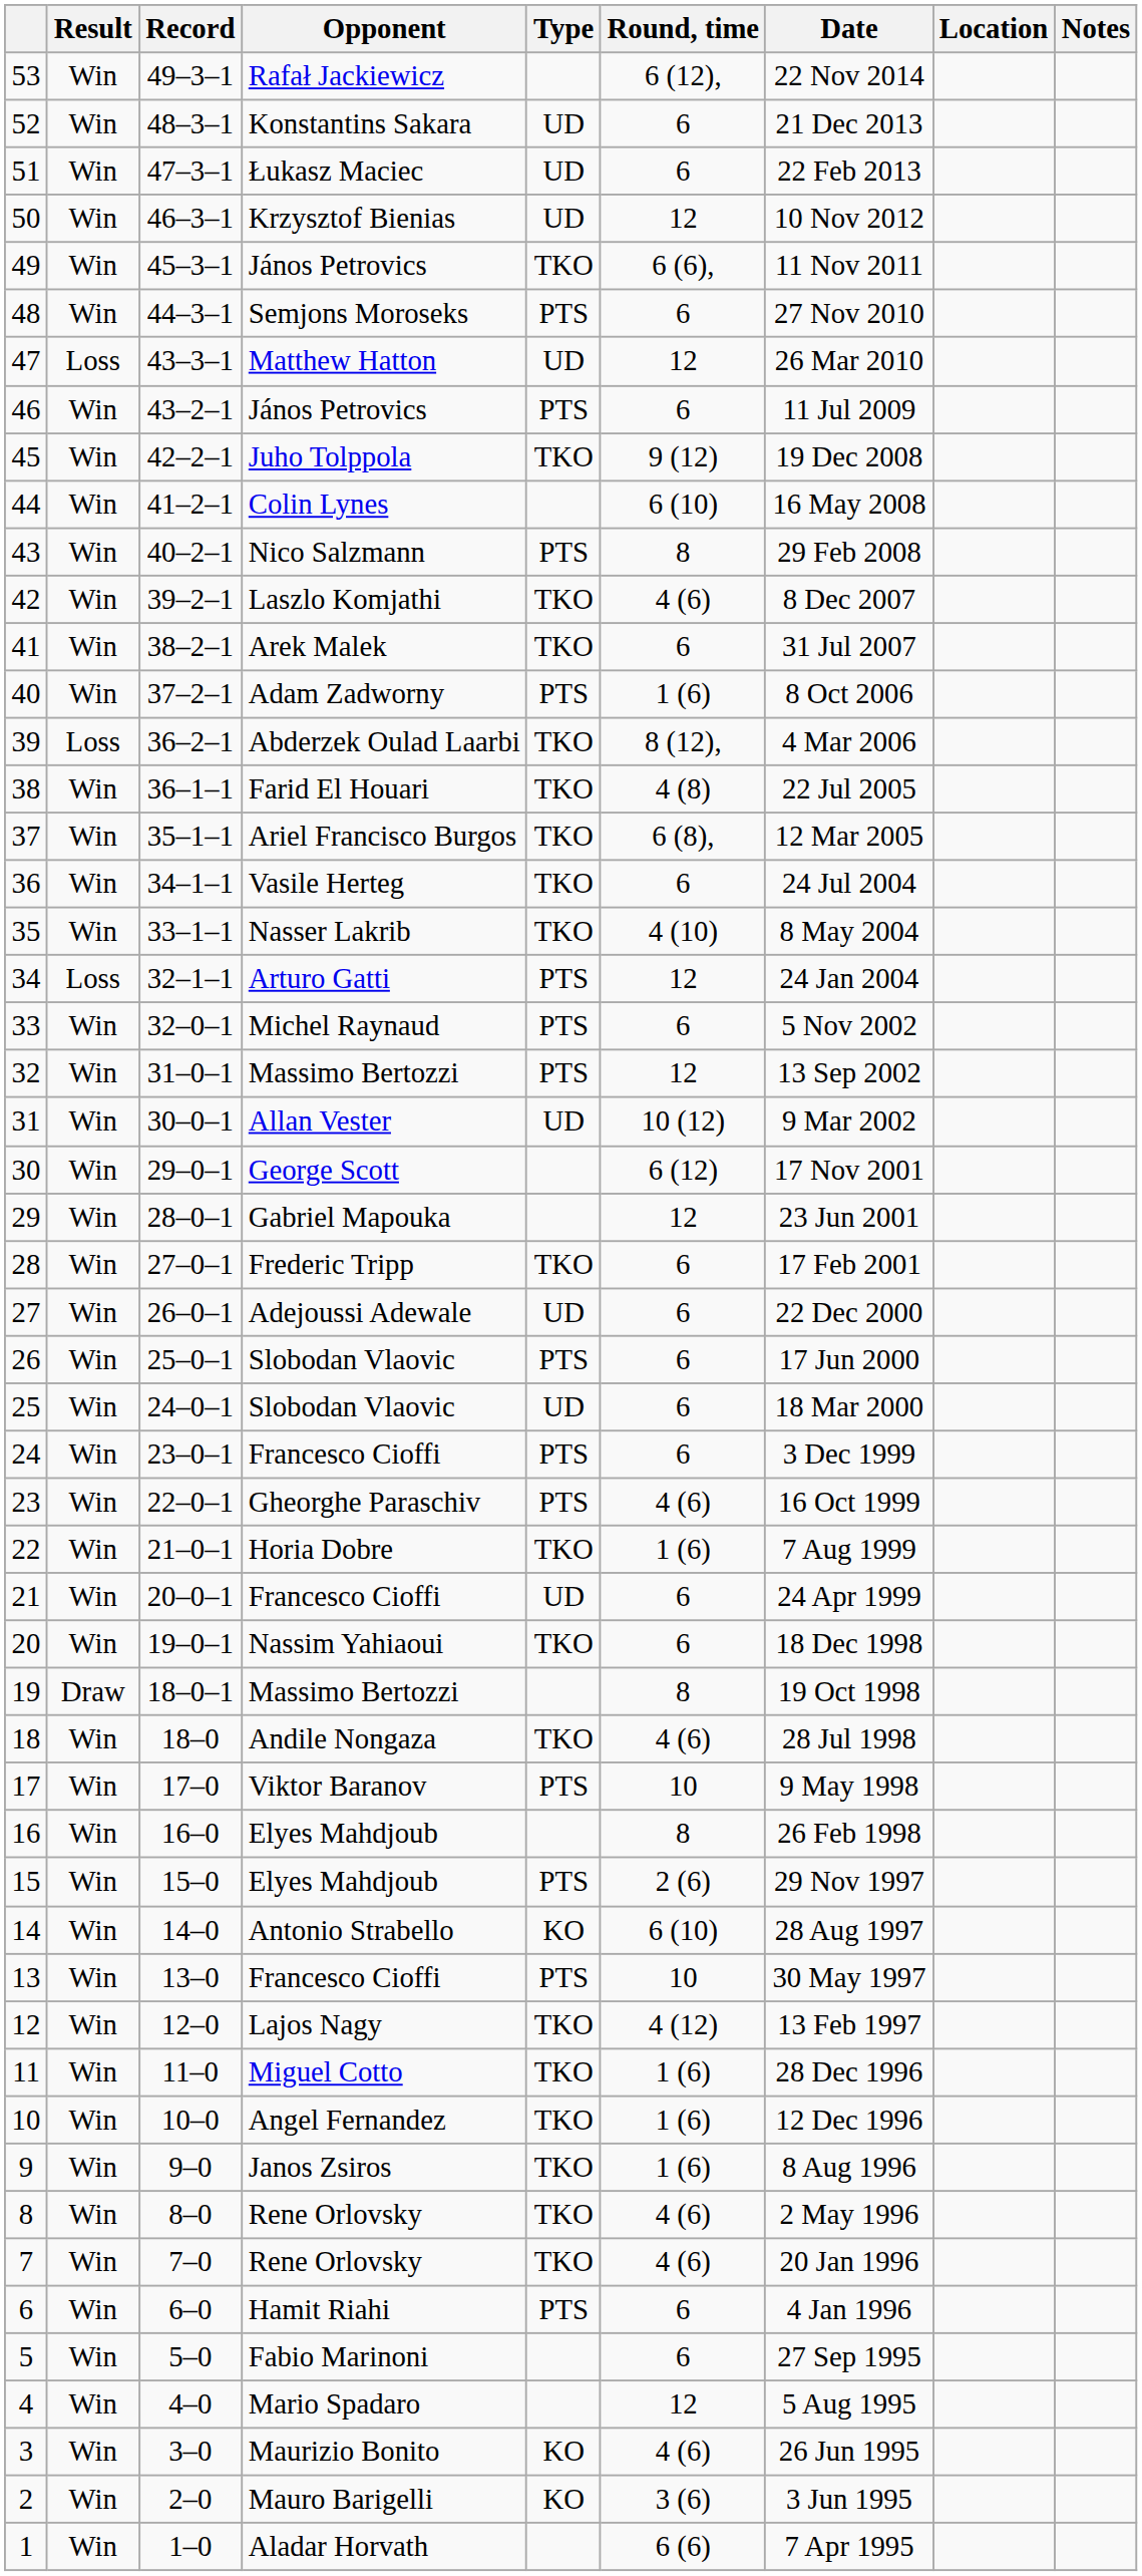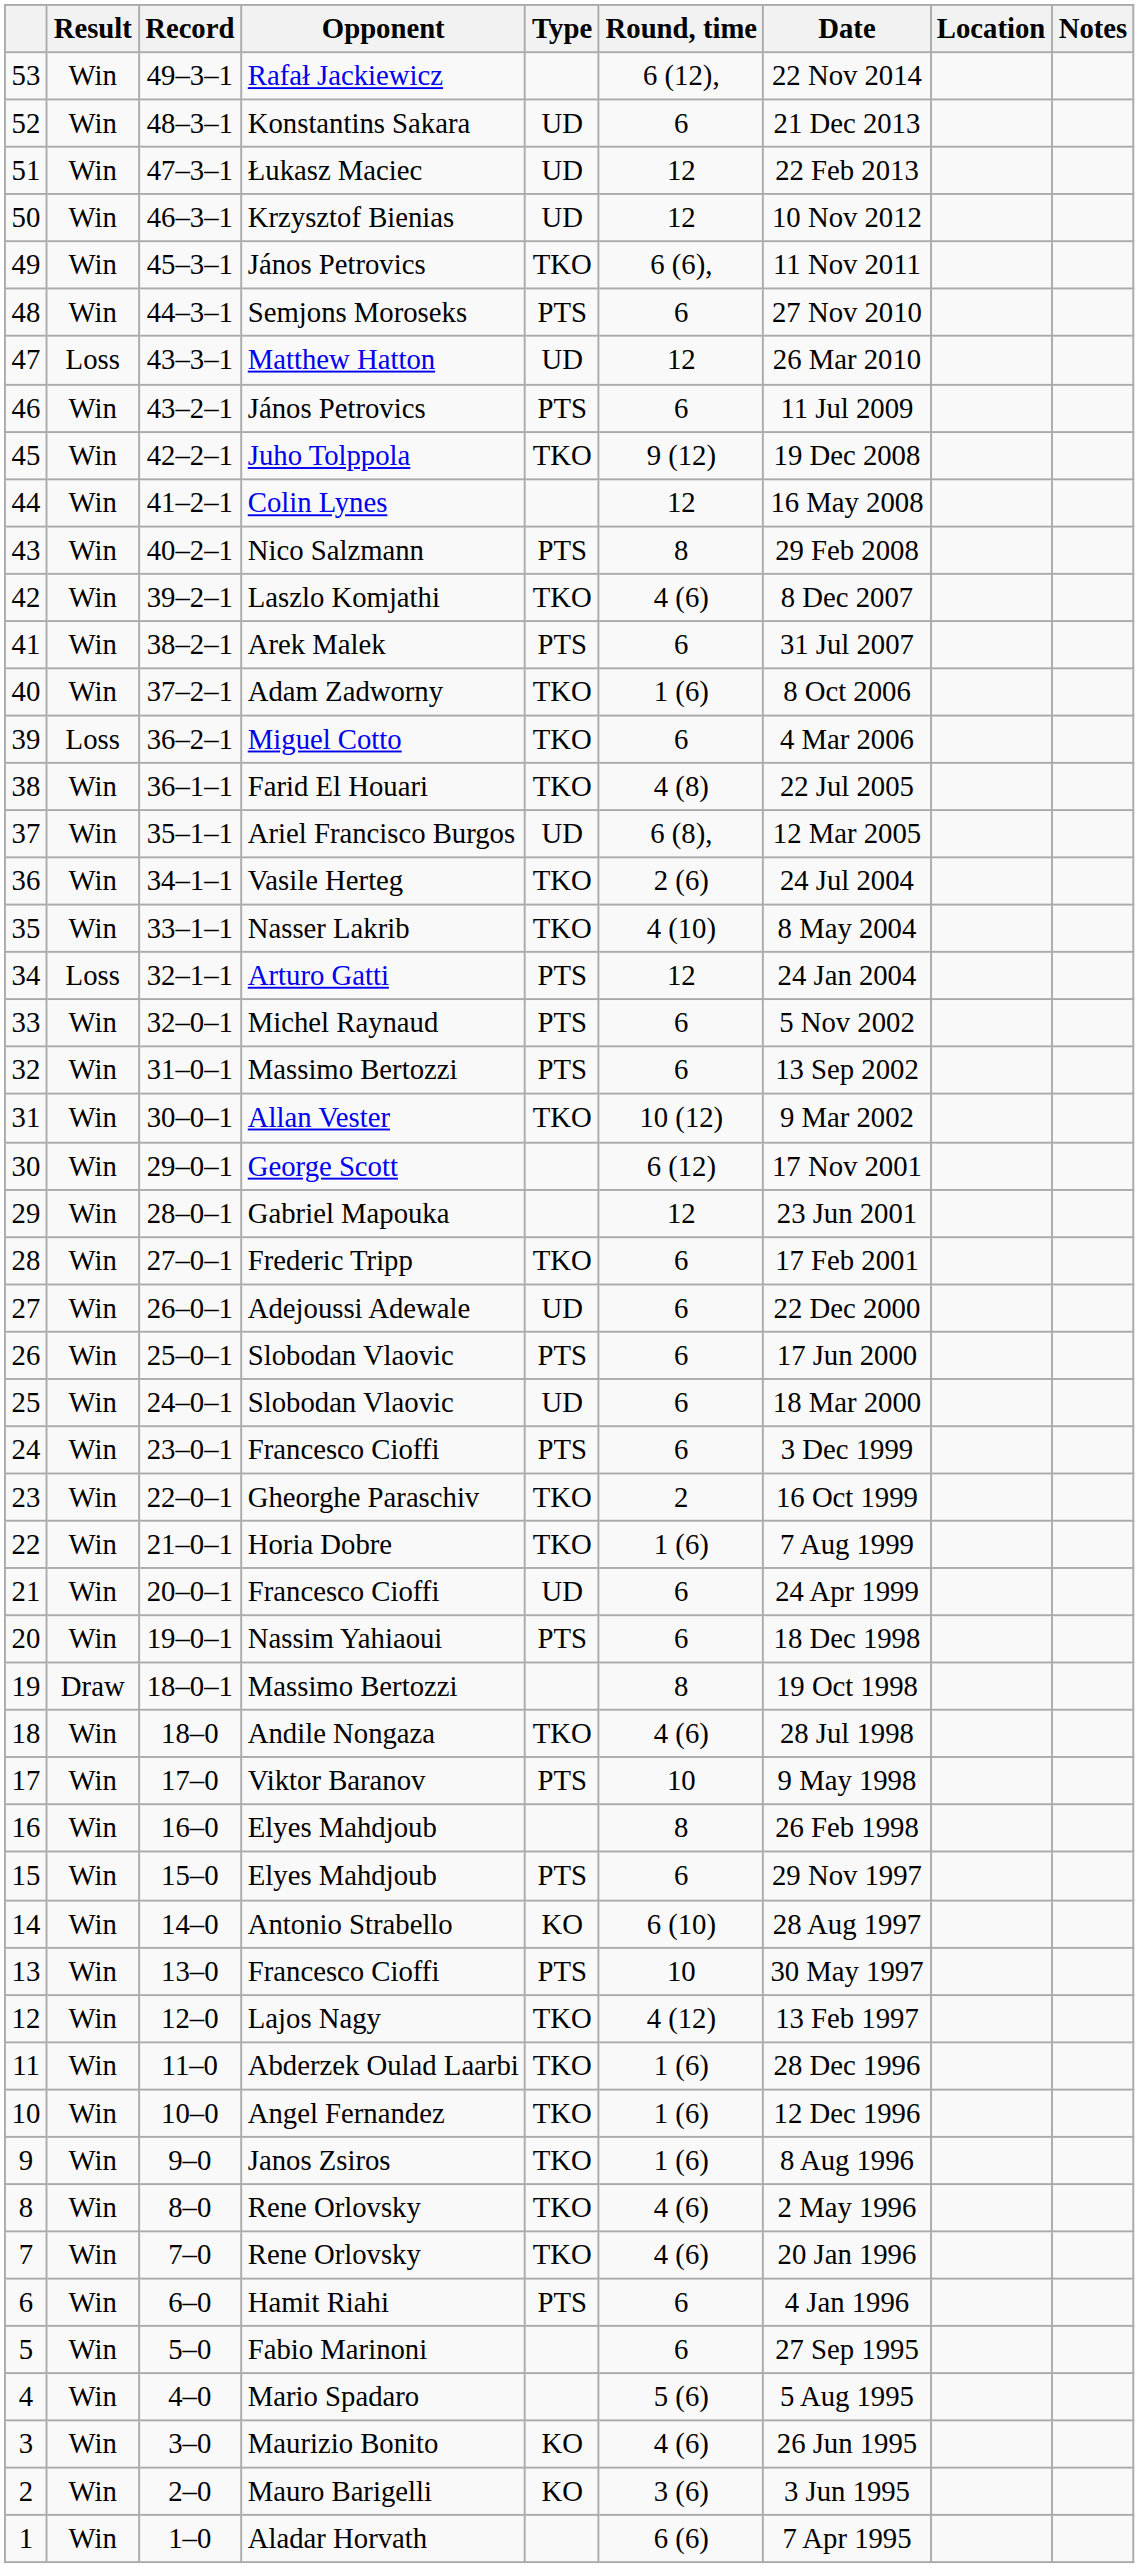 <table class="wikitable" style="text-align:center; font-size:95%">
 <tr>
 <th></th>
 <th>Result</th>
 <th>Record</th>
 <th>Opponent</th>
 <th>Type</th>
 <th>Round, time</th>
 <th>Date</th>
 <th>Location</th>
 <th>Notes</th>
 </tr>
 <tr>
 <td>53</td>
 <td>Win</td>
 <td>49–3–1</td>
 <td style="text-align:left;"><a href='#'>Rafał Jackiewicz</a></td>
 <td></td>
 <td>6 (12), </td>
 <td>22 Nov 2014</td>
 <td style="text-align:left;"></td>
 <td style="text-align:left;"></td>
 </tr>
 <tr>
 <td>52</td>
 <td>Win</td>
 <td>48–3–1</td>
 <td style="text-align:left;">Konstantins Sakara</td>
 <td>UD</td>
 <td>6</td>
 <td>21 Dec 2013</td>
 <td style="text-align:left;"></td>
 <td></td>
 </tr>
 <tr>
 <td>51</td>
 <td>Win</td>
 <td>47–3–1</td>
 <td style="text-align:left;">Łukasz Maciec</td>
 <td>UD</td>
-<td>6</td>
+<td>12</td>
 <td>22 Feb 2013</td>
 <td style="text-align:left;"></td>
 <td style="text-align:left;"></td>
 </tr>
 <tr>
 <td>50</td>
 <td>Win</td>
 <td>46–3–1</td>
 <td style="text-align:left;">Krzysztof Bienias</td>
 <td>UD</td>
 <td>12</td>
 <td>10 Nov 2012</td>
 <td style="text-align:left;"></td>
 <td style="text-align:left;"></td>
 </tr>
 <tr>
 <td>49</td>
 <td>Win</td>
 <td>45–3–1</td>
 <td style="text-align:left;">János Petrovics</td>
 <td>TKO</td>
 <td>6 (6), </td>
 <td>11 Nov 2011</td>
 <td style="text-align:left;"></td>
 <td></td>
 </tr>
 <tr>
 <td>48</td>
 <td>Win</td>
 <td>44–3–1</td>
 <td style="text-align:left;">Semjons Moroseks</td>
 <td>PTS</td>
 <td>6</td>
 <td>27 Nov 2010</td>
 <td style="text-align:left;"></td>
 <td></td>
 </tr>
 <tr>
 <td>47</td>
 <td>Loss</td>
 <td>43–3–1</td>
 <td style="text-align:left;"><a href='#'>Matthew Hatton</a></td>
 <td>UD</td>
 <td>12</td>
 <td>26 Mar 2010</td>
 <td style="text-align:left;"></td>
 <td style="text-align:left;"></td>
 </tr>
 <tr>
 <td>46</td>
 <td>Win</td>
 <td>43–2–1</td>
 <td style="text-align:left;">János Petrovics</td>
 <td>PTS</td>
 <td>6</td>
 <td>11 Jul 2009</td>
 <td style="text-align:left;"></td>
 <td></td>
 </tr>
 <tr>
 <td>45</td>
 <td>Win</td>
 <td>42–2–1</td>
 <td style="text-align:left;"><a href='#'>Juho Tolppola</a></td>
 <td>TKO</td>
 <td>9 (12)</td>
 <td>19 Dec 2008</td>
 <td style="text-align:left;"></td>
 <td style="text-align:left;"></td>
 </tr>
 <tr>
 <td>44</td>
 <td>Win</td>
 <td>41–2–1</td>
 <td style="text-align:left;"><a href='#'>Colin Lynes</a></td>
 <td></td>
-<td>6 (10)</td>
+<td>12</td>
 <td>16 May 2008</td>
 <td style="text-align:left;"></td>
 <td style="text-align:left;"></td>
 </tr>
 <tr>
 <td>43</td>
 <td>Win</td>
 <td>40–2–1</td>
 <td style="text-align:left;">Nico Salzmann</td>
 <td>PTS</td>
 <td>8</td>
 <td>29 Feb 2008</td>
 <td style="text-align:left;"></td>
 <td></td>
 </tr>
 <tr>
 <td>42</td>
 <td>Win</td>
 <td>39–2–1</td>
 <td style="text-align:left;">Laszlo Komjathi</td>
 <td>TKO</td>
 <td>4 (6)</td>
 <td>8 Dec 2007</td>
 <td style="text-align:left;"></td>
 <td></td>
 </tr>
 <tr>
 <td>41</td>
 <td>Win</td>
 <td>38–2–1</td>
 <td style="text-align:left;">Arek Malek</td>
-<td>TKO</td>
+<td>PTS</td>
 <td>6</td>
 <td>31 Jul 2007</td>
 <td style="text-align:left;"></td>
 <td></td>
 </tr>
 <tr>
 <td>40</td>
 <td>Win</td>
 <td>37–2–1</td>
 <td style="text-align:left;">Adam Zadworny</td>
-<td>PTS</td>
+<td>TKO</td>
 <td>1 (6)</td>
 <td>8 Oct 2006</td>
 <td style="text-align:left;"></td>
 <td></td>
 </tr>
 <tr>
 <td>39</td>
 <td>Loss</td>
 <td>36–2–1</td>
-<td style="text-align:left;">Abderzek Oulad Laarbi</td>
+<td style="text-align:left;"><a href='#'>Miguel Cotto</a></td>
 <td>TKO</td>
-<td>8 (12), </td>
+<td>6</td>
 <td>4 Mar 2006</td>
 <td style="text-align:left;"></td>
 <td style="text-align:left;"></td>
 </tr>
 <tr>
 <td>38</td>
 <td>Win</td>
 <td>36–1–1</td>
 <td style="text-align:left;">Farid El Houari</td>
 <td>TKO</td>
 <td>4 (8)</td>
 <td>22 Jul 2005</td>
 <td style="text-align:left;"></td>
 <td></td>
 </tr>
 <tr>
 <td>37</td>
 <td>Win</td>
 <td>35–1–1</td>
 <td style="text-align:left;">Ariel Francisco Burgos</td>
-<td>TKO</td>
+<td>UD</td>
 <td>6 (8), </td>
 <td>12 Mar 2005</td>
 <td style="text-align:left;"></td>
 <td></td>
 </tr>
 <tr>
 <td>36</td>
 <td>Win</td>
 <td>34–1–1</td>
 <td style="text-align:left;">Vasile Herteg</td>
 <td>TKO</td>
-<td>6</td>
+<td>2 (6)</td>
 <td>24 Jul 2004</td>
 <td style="text-align:left;"></td>
 <td></td>
 </tr>
 <tr>
 <td>35</td>
 <td>Win</td>
 <td>33–1–1</td>
 <td style="text-align:left;">Nasser Lakrib</td>
 <td>TKO</td>
 <td>4 (10)</td>
 <td>8 May 2004</td>
 <td style="text-align:left;"></td>
 <td></td>
 </tr>
 <tr>
 <td>34</td>
 <td>Loss</td>
 <td>32–1–1</td>
 <td style="text-align:left;"><a href='#'>Arturo Gatti</a></td>
 <td>PTS</td>
 <td>12</td>
 <td>24 Jan 2004</td>
 <td style="text-align:left;"></td>
 <td style="text-align:left;"></td>
 </tr>
 <tr>
 <td>33</td>
 <td>Win</td>
 <td>32–0–1</td>
 <td style="text-align:left;">Michel Raynaud</td>
 <td>PTS</td>
 <td>6</td>
 <td>5 Nov 2002</td>
 <td style="text-align:left;"></td>
 <td></td>
 </tr>
 <tr>
 <td>32</td>
 <td>Win</td>
 <td>31–0–1</td>
 <td style="text-align:left;">Massimo Bertozzi</td>
 <td>PTS</td>
-<td>12</td>
+<td>6</td>
 <td>13 Sep 2002</td>
 <td style="text-align:left;"></td>
 <td></td>
 </tr>
 <tr>
 <td>31</td>
 <td>Win</td>
 <td>30–0–1</td>
 <td style="text-align:left;"><a href='#'>Allan Vester</a></td>
-<td>UD</td>
+<td>TKO</td>
 <td>10 (12)</td>
 <td>9 Mar 2002</td>
 <td style="text-align:left;"></td>
 <td style="text-align:left;"></td>
 </tr>
 <tr>
 <td>30</td>
 <td>Win</td>
 <td>29–0–1</td>
 <td style="text-align:left;"><a href='#'>George Scott</a></td>
 <td></td>
 <td>6 (12)</td>
 <td>17 Nov 2001</td>
 <td style="text-align:left;"></td>
 <td style="text-align:left;"></td>
 </tr>
 <tr>
 <td>29</td>
 <td>Win</td>
 <td>28–0–1</td>
 <td style="text-align:left;">Gabriel Mapouka</td>
 <td></td>
 <td>12</td>
 <td>23 Jun 2001</td>
 <td style="text-align:left;"></td>
 <td style="text-align:left;"></td>
 </tr>
 <tr>
 <td>28</td>
 <td>Win</td>
 <td>27–0–1</td>
 <td style="text-align:left;">Frederic Tripp</td>
 <td>TKO</td>
 <td>6</td>
 <td>17 Feb 2001</td>
 <td style="text-align:left;"></td>
 <td></td>
 </tr>
 <tr>
 <td>27</td>
 <td>Win</td>
 <td>26–0–1</td>
 <td style="text-align:left;">Adejoussi Adewale</td>
 <td>UD</td>
 <td>6</td>
 <td>22 Dec 2000</td>
 <td style="text-align:left;"></td>
 <td></td>
 </tr>
 <tr>
 <td>26</td>
 <td>Win</td>
 <td>25–0–1</td>
 <td style="text-align:left;">Slobodan Vlaovic</td>
 <td>PTS</td>
 <td>6</td>
 <td>17 Jun 2000</td>
 <td style="text-align:left;"></td>
 <td></td>
 </tr>
 <tr>
 <td>25</td>
 <td>Win</td>
 <td>24–0–1</td>
 <td style="text-align:left;">Slobodan Vlaovic</td>
 <td>UD</td>
 <td>6</td>
 <td>18 Mar 2000</td>
 <td style="text-align:left;"></td>
 <td></td>
 </tr>
 <tr>
 <td>24</td>
 <td>Win</td>
 <td>23–0–1</td>
 <td style="text-align:left;">Francesco Cioffi</td>
 <td>PTS</td>
 <td>6</td>
 <td>3 Dec 1999</td>
 <td style="text-align:left;"></td>
 <td></td>
 </tr>
 <tr>
 <td>23</td>
 <td>Win</td>
 <td>22–0–1</td>
 <td style="text-align:left;">Gheorghe Paraschiv</td>
-<td>PTS</td>
-<td>4 (6)</td>
+<td>TKO</td>
+<td>2</td>
 <td>16 Oct 1999</td>
 <td style="text-align:left;"></td>
 <td></td>
 </tr>
 <tr>
 <td>22</td>
 <td>Win</td>
 <td>21–0–1</td>
 <td style="text-align:left;">Horia Dobre</td>
 <td>TKO</td>
 <td>1 (6)</td>
 <td>7 Aug 1999</td>
 <td style="text-align:left;"></td>
 <td></td>
 </tr>
 <tr>
 <td>21</td>
 <td>Win</td>
 <td>20–0–1</td>
 <td style="text-align:left;">Francesco Cioffi</td>
 <td>UD</td>
 <td>6</td>
 <td>24 Apr 1999</td>
 <td style="text-align:left;"></td>
 <td></td>
 </tr>
 <tr>
 <td>20</td>
 <td>Win</td>
 <td>19–0–1</td>
 <td style="text-align:left;">Nassim Yahiaoui</td>
-<td>TKO</td>
+<td>PTS</td>
 <td>6</td>
 <td>18 Dec 1998</td>
 <td style="text-align:left;"></td>
 <td></td>
 </tr>
 <tr>
 <td>19</td>
 <td>Draw</td>
 <td>18–0–1</td>
 <td style="text-align:left;">Massimo Bertozzi</td>
 <td></td>
 <td>8</td>
 <td>19 Oct 1998</td>
 <td style="text-align:left;"></td>
 <td></td>
 </tr>
 <tr>
 <td>18</td>
 <td>Win</td>
 <td>18–0</td>
 <td style="text-align:left;">Andile Nongaza</td>
 <td>TKO</td>
 <td>4 (6)</td>
 <td>28 Jul 1998</td>
 <td style="text-align:left;"></td>
 <td></td>
 </tr>
 <tr>
 <td>17</td>
 <td>Win</td>
 <td>17–0</td>
 <td style="text-align:left;">Viktor Baranov</td>
 <td>PTS</td>
 <td>10</td>
 <td>9 May 1998</td>
 <td style="text-align:left;"></td>
 <td style="text-align:left;"></td>
 </tr>
 <tr>
 <td>16</td>
 <td>Win</td>
 <td>16–0</td>
 <td style="text-align:left;">Elyes Mahdjoub</td>
 <td></td>
 <td>8</td>
 <td>26 Feb 1998</td>
 <td style="text-align:left;"></td>
 <td></td>
 </tr>
 <tr>
 <td>15</td>
 <td>Win</td>
 <td>15–0</td>
 <td style="text-align:left;">Elyes Mahdjoub</td>
 <td>PTS</td>
-<td>2 (6)</td>
+<td>6</td>
 <td>29 Nov 1997</td>
 <td style="text-align:left;"></td>
 <td></td>
 </tr>
 <tr>
 <td>14</td>
 <td>Win</td>
 <td>14–0</td>
 <td style="text-align:left;">Antonio Strabello</td>
 <td>KO</td>
 <td>6 (10)</td>
 <td>28 Aug 1997</td>
 <td style="text-align:left;"></td>
 <td style="text-align:left;"></td>
 </tr>
 <tr>
 <td>13</td>
 <td>Win</td>
 <td>13–0</td>
 <td style="text-align:left;">Francesco Cioffi</td>
 <td>PTS</td>
 <td>10</td>
 <td>30 May 1997</td>
 <td style="text-align:left;"></td>
 <td style="text-align:left;"></td>
 </tr>
 <tr>
 <td>12</td>
 <td>Win</td>
 <td>12–0</td>
 <td style="text-align:left;">Lajos Nagy</td>
 <td>TKO</td>
 <td>4 (12)</td>
 <td>13 Feb 1997</td>
 <td style="text-align:left;"></td>
 <td style="text-align:left;"></td>
 </tr>
 <tr>
 <td>11</td>
 <td>Win</td>
 <td>11–0</td>
-<td style="text-align:left;"><a href='#'>Miguel Cotto</a></td>
+<td style="text-align:left;">Abderzek Oulad Laarbi</td>
 <td>TKO</td>
 <td>1 (6)</td>
 <td>28 Dec 1996</td>
 <td style="text-align:left;"></td>
 <td></td>
 </tr>
 <tr>
 <td>10</td>
 <td>Win</td>
 <td>10–0</td>
 <td style="text-align:left;">Angel Fernandez</td>
 <td>TKO</td>
 <td>1 (6)</td>
 <td>12 Dec 1996</td>
 <td style="text-align:left;"></td>
 <td></td>
 </tr>
 <tr>
 <td>9</td>
 <td>Win</td>
 <td>9–0</td>
 <td style="text-align:left;">Janos Zsiros</td>
 <td>TKO</td>
 <td>1 (6)</td>
 <td>8 Aug 1996</td>
 <td style="text-align:left;"></td>
 <td></td>
 </tr>
 <tr>
 <td>8</td>
 <td>Win</td>
 <td>8–0</td>
 <td style="text-align:left;">Rene Orlovsky</td>
 <td>TKO</td>
 <td>4 (6)</td>
 <td>2 May 1996</td>
 <td style="text-align:left;"></td>
 <td></td>
 </tr>
 <tr>
 <td>7</td>
 <td>Win</td>
 <td>7–0</td>
 <td style="text-align:left;">Rene Orlovsky</td>
 <td>TKO</td>
 <td>4 (6)</td>
 <td>20 Jan 1996</td>
 <td style="text-align:left;"></td>
 <td></td>
 </tr>
 <tr>
 <td>6</td>
 <td>Win</td>
 <td>6–0</td>
 <td style="text-align:left;">Hamit Riahi</td>
 <td>PTS</td>
 <td>6</td>
 <td>4 Jan 1996</td>
 <td style="text-align:left;"></td>
 <td></td>
 </tr>
 <tr>
 <td>5</td>
 <td>Win</td>
 <td>5–0</td>
 <td style="text-align:left;">Fabio Marinoni</td>
 <td></td>
 <td>6</td>
 <td>27 Sep 1995</td>
 <td style="text-align:left;"></td>
 <td></td>
 </tr>
 <tr>
 <td>4</td>
 <td>Win</td>
 <td>4–0</td>
 <td style="text-align:left;">Mario Spadaro</td>
 <td></td>
-<td>12</td>
+<td>5 (6)</td>
 <td>5 Aug 1995</td>
 <td style="text-align:left;"></td>
 <td></td>
 </tr>
 <tr>
 <td>3</td>
 <td>Win</td>
 <td>3–0</td>
 <td style="text-align:left;">Maurizio Bonito</td>
 <td>KO</td>
 <td>4 (6)</td>
 <td>26 Jun 1995</td>
 <td style="text-align:left;"></td>
 <td></td>
 </tr>
 <tr>
 <td>2</td>
 <td>Win</td>
 <td>2–0</td>
 <td style="text-align:left;">Mauro Barigelli</td>
 <td>KO</td>
 <td>3 (6)</td>
 <td>3 Jun 1995</td>
 <td style="text-align:left;"></td>
 <td></td>
 </tr>
 <tr>
 <td>1</td>
 <td>Win</td>
 <td>1–0</td>
 <td style="text-align:left;">Aladar Horvath</td>
 <td></td>
 <td>6 (6)</td>
 <td>7 Apr 1995</td>
 <td style="text-align:left;"></td>
 <td></td>
 </tr>
 </table>
